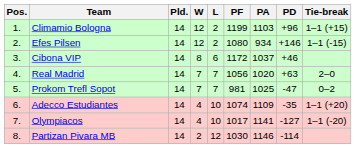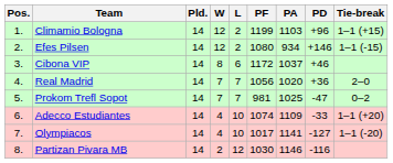 <table class="wikitable" style="text-align:center">
 <tr>
 <th width=15>Pos.</th>
 <th width=220>Team</th>
 <th width=20>Pld.</th>
 <th width=20>W</th>
 <th width=20>L</th>
 <th width=20>PF</th>
 <th width=20>PA</th>
 <th width=20>PD</th>
 <th>Tie-break</th>
 </tr>
 <tr style="background: #ccffcc;">
 <td>1.</td>
 <td align=left> <a href='#'>Climamio Bologna</a></td>
 <td>14</td>
 <td>12</td>
 <td>2</td>
 <td>1199</td>
 <td>1103</td>
 <td>+96</td>
 <td>1–1 (+15)</td>
 </tr>
 <tr style="background: #ccffcc;">
 <td>2.</td>
 <td align=left> <a href='#'>Efes Pilsen</a></td>
 <td>14</td>
 <td>12</td>
 <td>2</td>
 <td>1080</td>
 <td>934</td>
 <td>+146</td>
 <td>1–1 (-15)</td>
 </tr>
 <tr style="background: #ccffcc;">
 <td>3.</td>
 <td align=left> <a href='#'>Cibona VIP</a></td>
 <td>14</td>
 <td>8</td>
 <td>6</td>
 <td>1172</td>
 <td>1037</td>
 <td>+46</td>
 <td></td>
 </tr>
 <tr style="background: #ccffcc;">
 <td>4.</td>
 <td align=left> <a href='#'>Real Madrid</a></td>
 <td>14</td>
 <td>7</td>
 <td>7</td>
 <td>1056</td>
 <td>1020</td>
-<td>+63</td>
+<td>+36</td>
 <td>2–0</td>
 </tr>
 <tr style="background: #ccffcc;">
 <td>5.</td>
 <td align=left> <a href='#'>Prokom Trefl Sopot</a></td>
 <td>14</td>
 <td>7</td>
 <td>7</td>
 <td>981</td>
 <td>1025</td>
 <td>-47</td>
 <td>0–2</td>
 </tr>
 <tr style="background: #ffcccc;">
 <td>6.</td>
 <td align=left> <a href='#'>Adecco Estudiantes</a></td>
 <td>14</td>
 <td>4</td>
 <td>10</td>
 <td>1074</td>
 <td>1109</td>
-<td>-35</td>
+<td>-33</td>
 <td>1–1 (+20)</td>
 </tr>
 <tr style="background: #ffcccc;">
 <td>7.</td>
 <td align=left> <a href='#'>Olympiacos</a></td>
 <td>14</td>
 <td>4</td>
 <td>10</td>
 <td>1017</td>
 <td>1141</td>
 <td>-127</td>
 <td>1–1 (-20)</td>
 </tr>
 <tr style="background: #ffcccc;">
 <td>8.</td>
 <td align=left> <a href='#'>Partizan Pivara MB</a></td>
 <td>14</td>
 <td>2</td>
 <td>12</td>
 <td>1030</td>
 <td>1146</td>
-<td>-114</td>
+<td>-116</td>
 <td></td>
 </tr>
 </table>
